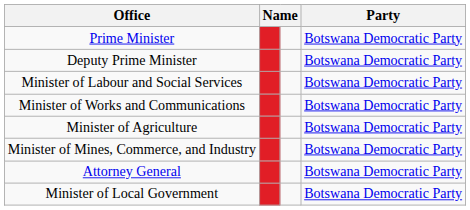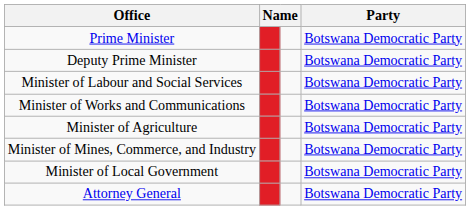 <table class="wikitable" style="text-align:center">
 <tr>
 <th>Office</th>
 <th colspan="2">Name</th>
 <th>Party</th>
 </tr>
 <tr>
 <td><a href='#'>Prime Minister</a></td>
 <td style="background:#E11E26"></td>
 <td></td>
 <td><a href='#'>Botswana Democratic Party</a></td>
 </tr>
 <tr>
 <td>Deputy Prime Minister</td>
 <td style="background:#E11E26"></td>
 <td></td>
 <td><a href='#'>Botswana Democratic Party</a></td>
 </tr>
 <tr>
 <td>Minister of Labour and Social Services</td>
 <td style="background:#E11E26"></td>
 <td></td>
 <td><a href='#'>Botswana Democratic Party</a></td>
 </tr>
 <tr>
 <td>Minister of Works and Communications</td>
 <td style="background:#E11E26"></td>
 <td></td>
 <td><a href='#'>Botswana Democratic Party</a></td>
 </tr>
 <tr>
 <td>Minister of Agriculture</td>
 <td style="background:#E11E26"></td>
 <td></td>
 <td><a href='#'>Botswana Democratic Party</a></td>
 </tr>
 <tr>
 <td>Minister of Mines, Commerce, and Industry</td>
 <td style="background:#E11E26"></td>
 <td></td>
 <td><a href='#'>Botswana Democratic Party</a></td>
 </tr>
 <tr>
+<td>Minister of Local Government</td>
+<td style="background:#E11E26"></td>
+<td></td>
+<td><a href='#'>Botswana Democratic Party</a></td>
+</tr>
+<tr>
 <td><a href='#'>Attorney General</a></td>
 <td style="background:#E11E26"></td>
 <td></td>
 <td><a href='#'>Botswana Democratic Party</a></td>
 </tr>
-<tr>
-<td>Minister of Local Government</td>
-<td style="background:#E11E26"></td>
-<td></td>
-<td><a href='#'>Botswana Democratic Party</a></td>
-</tr>
 </table>
